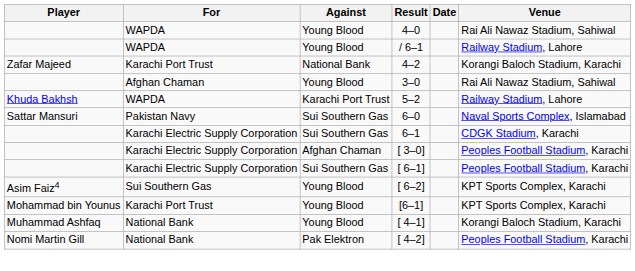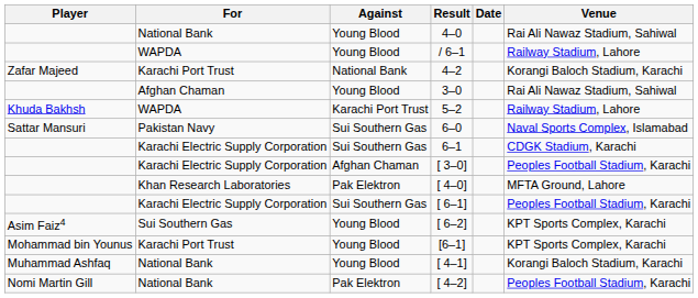 <table class="wikitable sortable">
 <tr>
 <th>Player</th>
 <th>For</th>
 <th>Against</th>
 <th align=center>Result</th>
 <th>Date</th>
 <th>Venue</th>
 </tr>
 <tr>
 <td></td>
-<td>WAPDA</td>
+<td>National Bank</td>
 <td>Young Blood</td>
 <td align="center">4–0</td>
 <td></td>
 <td>Rai Ali Nawaz Stadium, Sahiwal</td>
 </tr>
 <tr>
 <td></td>
 <td>WAPDA</td>
 <td>Young Blood</td>
 <td align="center">/ 6–1</td>
 <td></td>
 <td><a href='#'>Railway Stadium</a>, Lahore</td>
 </tr>
 <tr>
 <td>Zafar Majeed</td>
 <td>Karachi Port Trust</td>
 <td>National Bank</td>
 <td align="center">4–2</td>
 <td></td>
 <td>Korangi Baloch Stadium, Karachi</td>
 </tr>
 <tr>
 <td></td>
 <td>Afghan Chaman</td>
 <td>Young Blood</td>
 <td align="center">3–0</td>
 <td></td>
 <td>Rai Ali Nawaz Stadium, Sahiwal</td>
 </tr>
 <tr>
 <td><a href='#'>Khuda Bakhsh</a></td>
 <td>WAPDA</td>
 <td>Karachi Port Trust</td>
 <td align="center">5–2</td>
 <td></td>
 <td><a href='#'>Railway Stadium</a>, Lahore</td>
 </tr>
 <tr>
 <td>Sattar Mansuri</td>
 <td>Pakistan Navy</td>
 <td>Sui Southern Gas</td>
 <td align="center">6–0</td>
 <td></td>
 <td><a href='#'>Naval Sports Complex</a>, Islamabad</td>
 </tr>
 <tr>
 <td></td>
 <td>Karachi Electric Supply Corporation</td>
 <td>Sui Southern Gas</td>
 <td align="center">6–1</td>
 <td></td>
 <td><a href='#'>CDGK Stadium</a>, Karachi</td>
 </tr>
 <tr>
 <td></td>
 <td>Karachi Electric Supply Corporation</td>
 <td>Afghan Chaman</td>
 <td align="center">[ 3–0]</td>
 <td></td>
 <td><a href='#'>Peoples Football Stadium</a>, Karachi</td>
 </tr>
 <tr>
 <td></td>
+<td>Khan Research Laboratories</td>
+<td>Pak Elektron</td>
+<td align="center">[ 4–0]</td>
+<td></td>
+<td>MFTA Ground, Lahore</td>
+</tr>
+<tr>
+<td></td>
 <td>Karachi Electric Supply Corporation</td>
 <td>Sui Southern Gas</td>
 <td align="center">[ 6–1]</td>
 <td></td>
 <td><a href='#'>Peoples Football Stadium</a>, Karachi</td>
 </tr>
 <tr>
 <td>Asim Faiz<sup>4</sup></td>
 <td>Sui Southern Gas</td>
 <td>Young Blood</td>
 <td align="center">[ 6–2]</td>
 <td></td>
 <td>KPT Sports Complex, Karachi</td>
 </tr>
 <tr>
 <td>Mohammad bin Younus</td>
 <td>Karachi Port Trust</td>
 <td>Young Blood</td>
 <td align="center">[6–1]</td>
 <td></td>
 <td>KPT Sports Complex, Karachi</td>
 </tr>
 <tr>
 <td>Muhammad Ashfaq</td>
 <td>National Bank</td>
 <td>Young Blood</td>
 <td align="center">[ 4–1]</td>
 <td></td>
 <td>Korangi Baloch Stadium, Karachi</td>
 </tr>
 <tr>
 <td>Nomi Martin Gill</td>
 <td>National Bank</td>
 <td>Pak Elektron</td>
 <td align="center">[ 4–2]</td>
 <td></td>
 <td><a href='#'>Peoples Football Stadium</a>, Karachi</td>
 </tr>
 </table>
